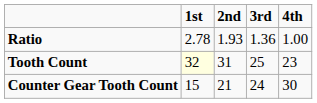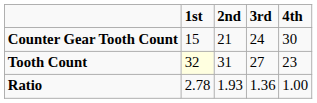 <table class="wikitable">
 <tr>
 <td></td>
 <td><strong>1st</strong></td>
 <td><strong>2nd</strong></td>
 <td><strong>3rd</strong></td>
 <td><strong>4th</strong></td>
 </tr>
 <tr>
+<td><strong>Counter Gear Tooth Count</strong></td>
+<td>15</td>
+<td>21</td>
+<td>24</td>
+<td>30</td>
+</tr>
+<tr>
+<td><strong>Tooth Count</strong></td>
+<td style="background: lightyellow;">32</td>
+<td>31</td>
+<td>27</td>
+<td>23</td>
+</tr>
+<tr>
 <td><strong>Ratio</strong></td>
 <td>2.78</td>
 <td>1.93</td>
 <td>1.36</td>
 <td>1.00</td>
 </tr>
-<tr>
-<td><strong>Tooth Count</strong></td>
-<td style="background: lightyellow;">32</td>
-<td>31</td>
-<td>25</td>
-<td>23</td>
-</tr>
-<tr>
-<td><strong>Counter Gear Tooth Count</strong></td>
-<td>15</td>
-<td>21</td>
-<td>24</td>
-<td>30</td>
-</tr>
 </table>
